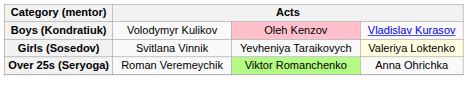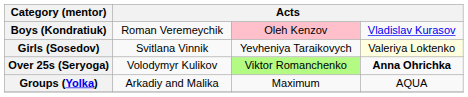 <table class="wikitable" style="text-align:center">
 <tr>
 <th spope="col" width="150">Category (mentor)</th>
 <th scope="col" colspan="3" width="500">Acts</th>
 </tr>
 <tr>
 <th scope="row">Boys (Kondratiuk)</th>
-<td>Volodymyr Kulikov</td>
+<td>Roman Veremeychik</td>
 <td style="background:pink;">Oleh Kenzov</td>
 <td><a href='#'>Vladislav Kurasov</a></td>
 </tr>
 <tr>
 <th scope="row">Girls (Sosedov)</th>
 <td>Svitlana Vinnik</td>
 <td>Yevheniya Taraikovych</td>
 <td style="background: lightyellow;">Valeriya Loktenko</td>
 </tr>
 <tr>
 <th scope="row">Over 25s (Seryoga)</th>
-<td>Roman Veremeychik</td>
+<td>Volodymyr Kulikov</td>
 <td style="background:#B4FB84;">Viktor Romanchenko</td>
-<td>Anna Ohrichka</td>
+<td><strong>Anna Ohrichka</strong></td>
+</tr>
+<tr>
+<th scope="row">Groups (<a href='#'>Yolka</a>)</th>
+<td>Arkadiy and Malika</td>
+<td>Maximum</td>
+<td>AQUA</td>
 </tr>
 <tr>
 </tr>
 </table>
